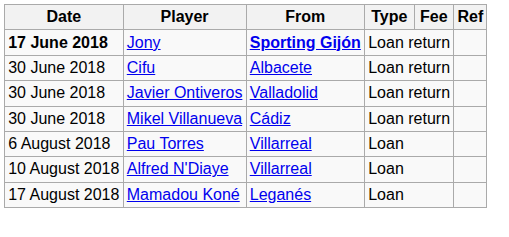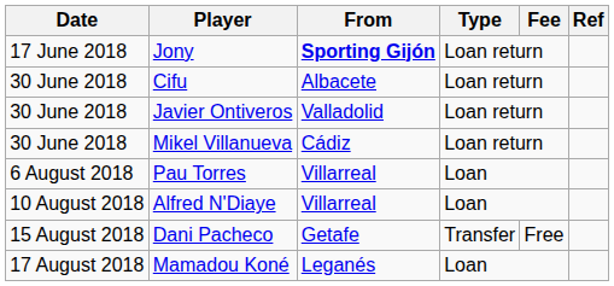 <table class="wikitable">
 <tr>
 <th>Date</th>
 <th>Player</th>
 <th>From</th>
 <th>Type</th>
 <th>Fee</th>
 <th>Ref</th>
 </tr>
 <tr>
-<td><strong>17 June 2018</strong></td>
+<td>17 June 2018</td>
 <td> <a href='#'>Jony</a></td>
 <td><strong> <a href='#'>Sporting Gijón</a></strong></td>
 <td colspan=2>Loan return</td>
 <td></td>
 </tr>
 <tr>
 <td>30 June 2018</td>
 <td> <a href='#'>Cifu</a></td>
 <td> <a href='#'>Albacete</a></td>
 <td colspan=2>Loan return</td>
 <td></td>
 </tr>
 <tr>
 <td>30 June 2018</td>
 <td> <a href='#'>Javier Ontiveros</a></td>
 <td> <a href='#'>Valladolid</a></td>
 <td colspan=2>Loan return</td>
 <td></td>
 </tr>
 <tr>
 <td>30 June 2018</td>
 <td> <a href='#'>Mikel Villanueva</a></td>
 <td> <a href='#'>Cádiz</a></td>
 <td colspan=2>Loan return</td>
 <td></td>
 </tr>
 <tr>
 <td>6 August 2018</td>
 <td> <a href='#'>Pau Torres</a></td>
 <td> <a href='#'>Villarreal</a></td>
 <td colspan=2>Loan</td>
 <td></td>
 </tr>
 <tr>
 <td>10 August 2018</td>
 <td> <a href='#'>Alfred N'Diaye</a></td>
 <td> <a href='#'>Villarreal</a></td>
 <td colspan=2>Loan</td>
 <td></td>
 </tr>
 <tr>
+<td>15 August 2018</td>
+<td> <a href='#'>Dani Pacheco</a></td>
+<td> <a href='#'>Getafe</a></td>
+<td>Transfer</td>
+<td>Free</td>
+<td></td>
+</tr>
+<tr>
 <td>17 August 2018</td>
 <td> <a href='#'>Mamadou Koné</a></td>
 <td> <a href='#'>Leganés</a></td>
 <td colspan=2>Loan</td>
 <td></td>
 </tr>
 <tr>
 </tr>
 </table>
